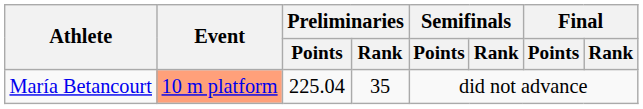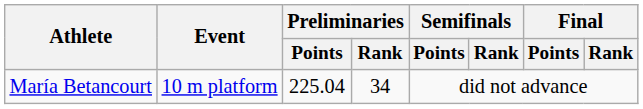 <table class=wikitable style="font-size:90%;">
 <tr>
 <th rowspan="2">Athlete</th>
 <th rowspan="2">Event</th>
 <th colspan="2">Preliminaries</th>
 <th colspan="2">Semifinals</th>
 <th colspan="2">Final</th>
 </tr>
 <tr style="font-size:95%">
 <th>Points</th>
 <th>Rank</th>
 <th>Points</th>
 <th>Rank</th>
 <th>Points</th>
 <th>Rank</th>
 </tr>
 <tr align=center>
 <td align=left><a href='#'>María Betancourt</a></td>
-<td align=left style="background: lightsalmon;"><a href='#'>10 m platform</a></td>
+<td align=left><a href='#'>10 m platform</a></td>
 <td>225.04</td>
-<td>35</td>
+<td>34</td>
 <td colspan=4>did not advance</td>
 </tr>
 </table>
